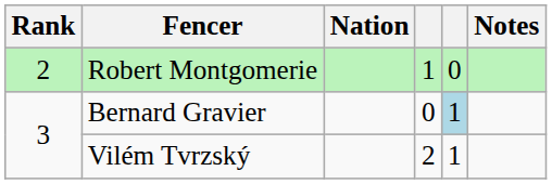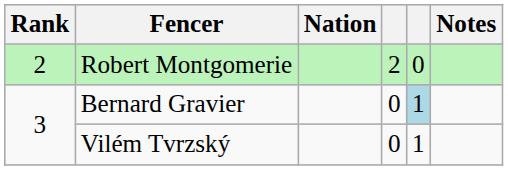 <table class="wikitable sortable" style="text-align:center">
 <tr>
 <th>Rank</th>
 <th>Fencer</th>
 <th>Nation</th>
 <th></th>
 <th></th>
 <th>Notes</th>
 </tr>
 <tr bgcolor=bbf3bb>
 <td>2</td>
 <td align=left>Robert Montgomerie</td>
 <td align=left></td>
-<td>1</td>
+<td>2</td>
 <td>0</td>
 <td></td>
 </tr>
 <tr>
 <td rowspan=2>3</td>
 <td align=left>Bernard Gravier</td>
 <td align=left></td>
 <td>0</td>
 <td style="background: lightblue;">1</td>
 <td></td>
 </tr>
 <tr>
 <td align=left>Vilém Tvrzský</td>
 <td align=left></td>
-<td>2</td>
+<td>0</td>
 <td>1</td>
 <td></td>
 </tr>
 </table>
